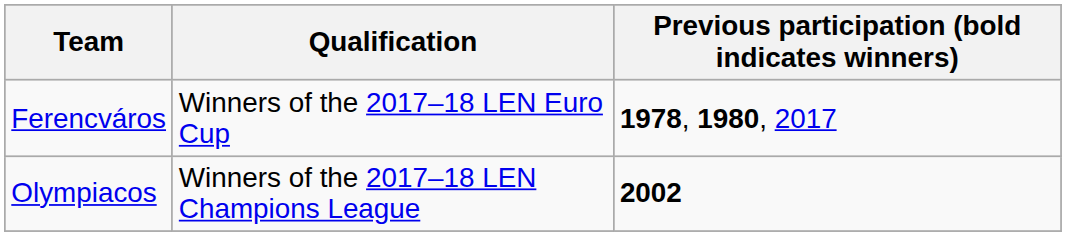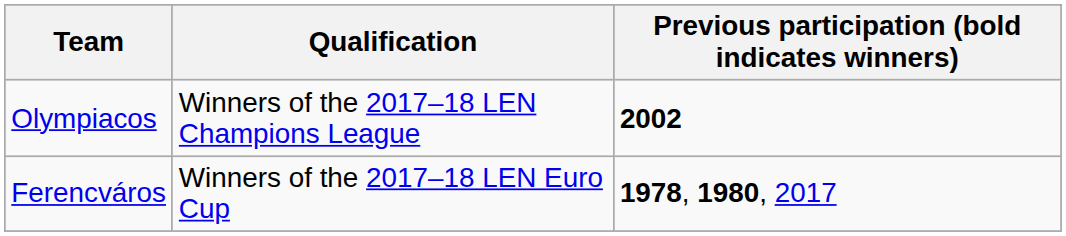 <table class="wikitable">
 <tr>
 <th>Team</th>
 <th>Qualification</th>
 <th>Previous participation (bold indicates winners)</th>
 </tr>
 <tr>
+<td> <a href='#'>Olympiacos</a></td>
+<td>Winners of the <a href='#'>2017–18 LEN Champions League</a></td>
+<td><strong>2002</strong></td>
+</tr>
+<tr>
 <td> <a href='#'>Ferencváros</a></td>
 <td>Winners of the <a href='#'>2017–18 LEN Euro Cup</a></td>
 <td><strong>1978</strong>, <strong>1980</strong>, <a href='#'>2017</a></td>
 </tr>
-<tr>
-<td> <a href='#'>Olympiacos</a></td>
-<td>Winners of the <a href='#'>2017–18 LEN Champions League</a></td>
-<td><strong>2002</strong></td>
-</tr>
 </table>
